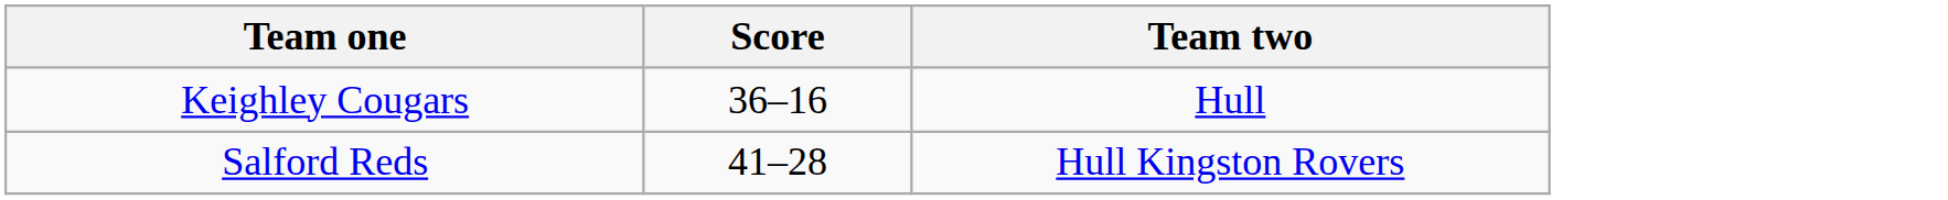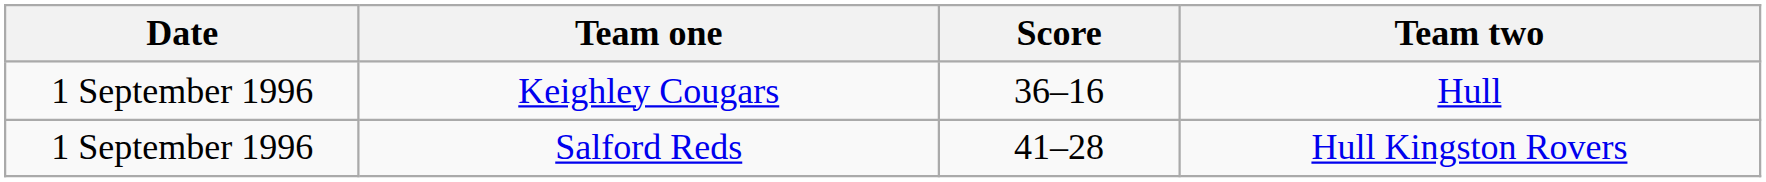 <table class="wikitable" style="text-align: center">
 <tr>
+<th width=150>Date</th>
 <th width=250>Team one</th>
 <th width=100>Score</th>
 <th width=250>Team two</th>
 </tr>
 <tr>
+<td>1 September 1996</td>
 <td><a href='#'>Keighley Cougars</a></td>
 <td>36–16</td>
 <td><a href='#'>Hull</a></td>
 </tr>
 <tr>
+<td>1 September 1996</td>
 <td><a href='#'>Salford Reds</a></td>
 <td>41–28</td>
 <td><a href='#'>Hull Kingston Rovers</a></td>
 </tr>
 </table>
